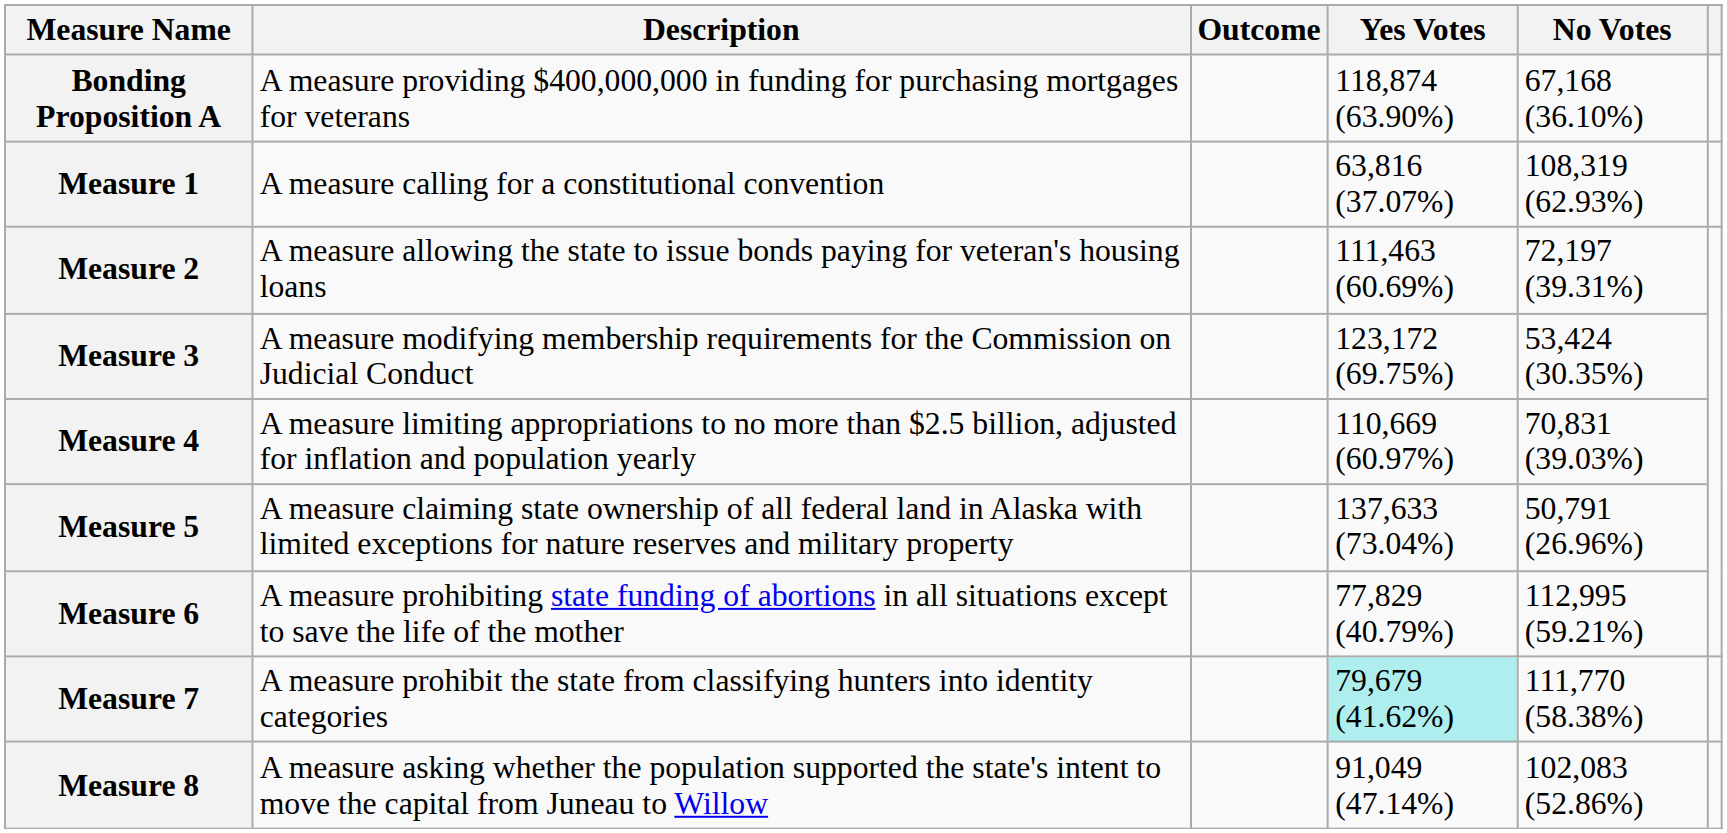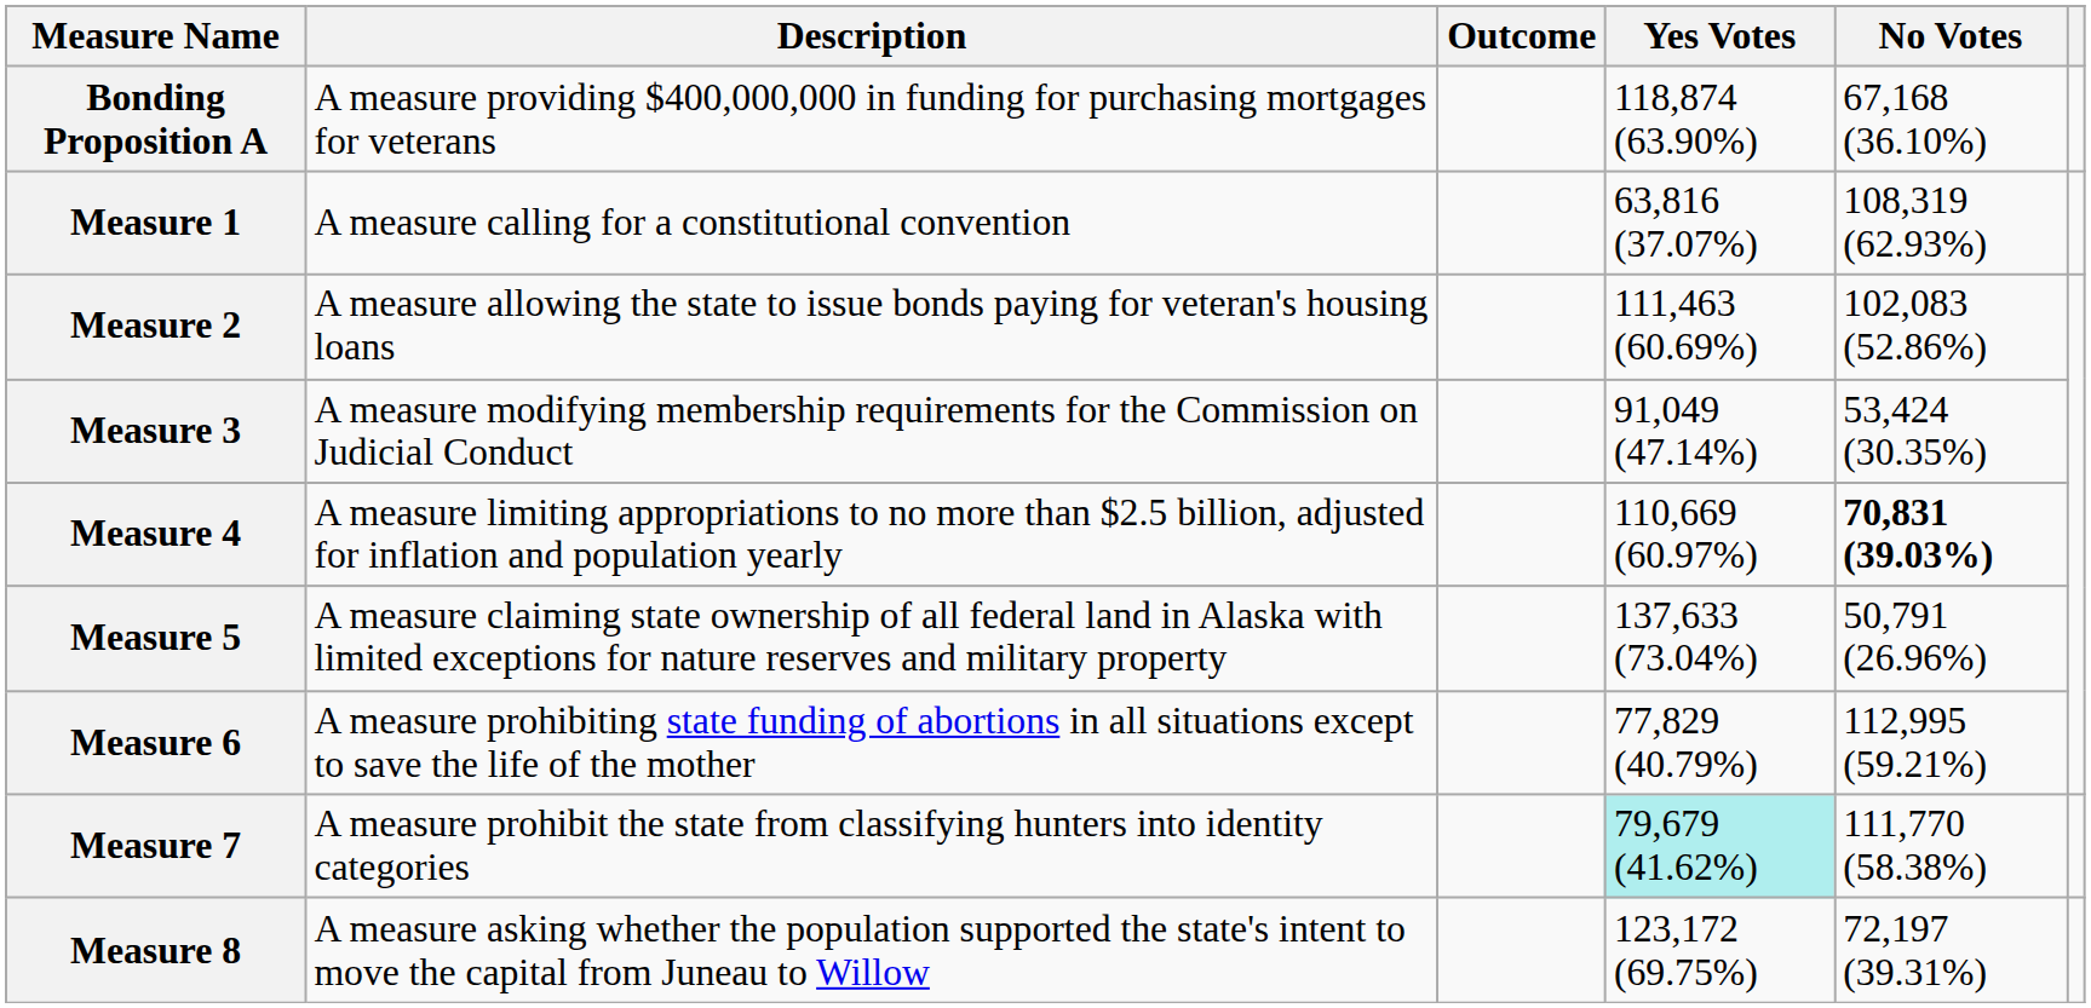 <table class="wikitable sortable plainrowheaders">
 <tr>
 <th scope=col>Measure Name</th>
 <th scope=col>Description</th>
 <th scope=col>Outcome</th>
 <th scope=col>Yes Votes</th>
 <th scope=col>No Votes</th>
 <th scope=col class=unsortable></th>
 </tr>
 <tr>
 <th scope=row>Bonding Proposition A</th>
 <td>A measure providing $400,000,000 in funding for purchasing mortgages for veterans</td>
 <td></td>
 <td>118,874 (63.90%)</td>
 <td>67,168 (36.10%)</td>
 <td></td>
 </tr>
 <tr>
 <th scope=row>Measure 1</th>
 <td>A measure calling for a constitutional convention</td>
 <td></td>
 <td>63,816 (37.07%)</td>
 <td>108,319 (62.93%)</td>
 <td></td>
 </tr>
 <tr>
 <th scope=row>Measure 2</th>
 <td>A measure allowing the state to issue bonds paying for veteran's housing loans</td>
 <td></td>
 <td>111,463 (60.69%)</td>
-<td>72,197 (39.31%)</td>
+<td>102,083 (52.86%)</td>
 <td rowspan=5></td>
 </tr>
 <tr>
 <th scope=row>Measure 3</th>
 <td>A measure modifying membership requirements for the Commission on Judicial Conduct</td>
 <td></td>
-<td>123,172 (69.75%)</td>
+<td>91,049 (47.14%)</td>
 <td>53,424 (30.35%)</td>
 </tr>
 <tr>
 <th scope=row>Measure 4</th>
 <td>A measure limiting appropriations to no more than $2.5 billion, adjusted for inflation and population yearly</td>
 <td></td>
 <td>110,669 (60.97%)</td>
-<td>70,831 (39.03%)</td>
+<td><strong>70,831 (39.03%)</strong></td>
 </tr>
 <tr>
 <th scope=row>Measure 5</th>
 <td>A measure claiming state ownership of all federal land in Alaska with limited exceptions for nature reserves and military property</td>
 <td></td>
 <td>137,633 (73.04%)</td>
 <td>50,791 (26.96%)</td>
 </tr>
 <tr>
 <th scope=row>Measure 6</th>
 <td>A measure prohibiting <a href='#'>state funding of abortions</a> in all situations except to save the life of the mother</td>
 <td></td>
 <td>77,829 (40.79%)</td>
 <td>112,995 (59.21%)</td>
 </tr>
 <tr>
 <th scope=row>Measure 7</th>
 <td>A measure prohibit the state from classifying hunters into identity categories</td>
 <td></td>
 <td style="background: paleturquoise;">79,679 (41.62%)</td>
 <td>111,770 (58.38%)</td>
 </tr>
 <tr>
 <th scope=row>Measure 8</th>
 <td>A measure asking whether the population supported the state's intent to move the capital from Juneau to <a href='#'>Willow</a></td>
 <td></td>
-<td>91,049 (47.14%)</td>
-<td>102,083 (52.86%)</td>
+<td>123,172 (69.75%)</td>
+<td>72,197 (39.31%)</td>
 <td></td>
 </tr>
 </table>
